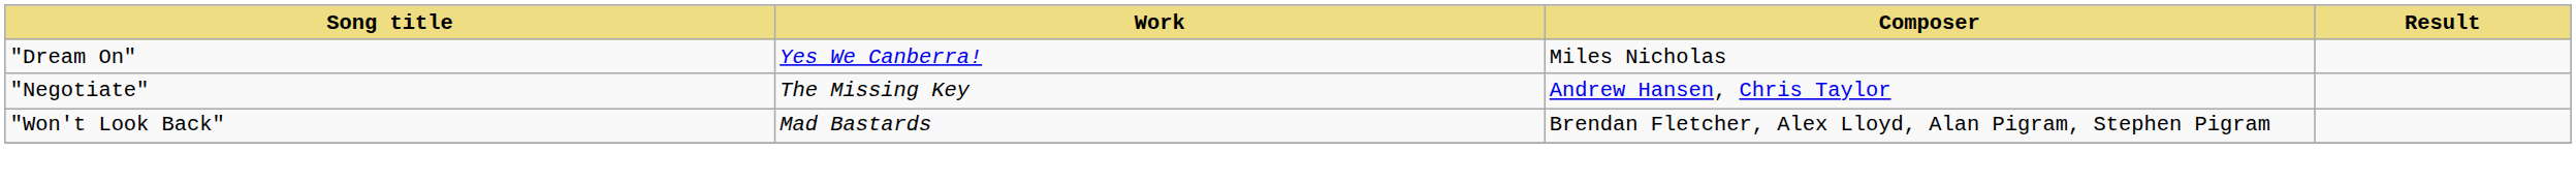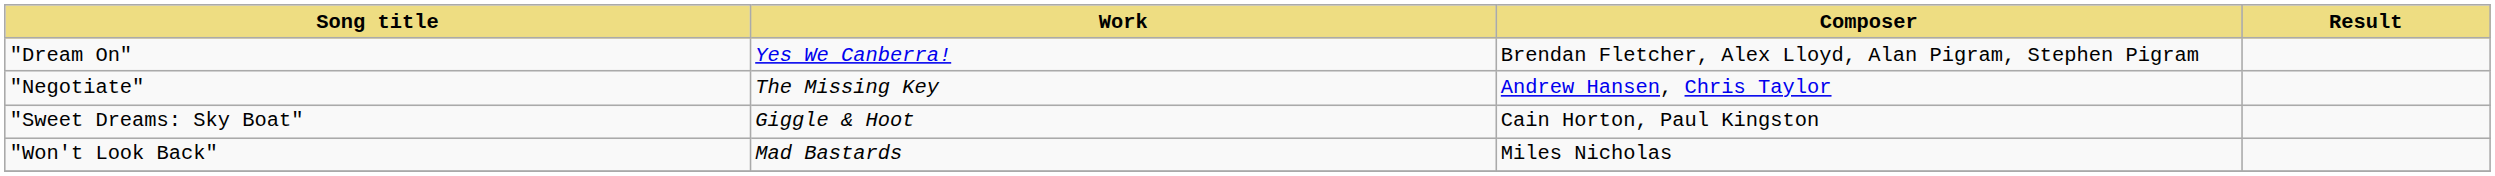 <table class="wikitable" width=100%>
 <tr>
 <th style="width:30%;background:#EEDD82;">Song title</th>
 <th style="width:30%;background:#EEDD82;">Work</th>
 <th style="width:30%;background:#EEDD82;">Composer</th>
 <th style="width:10%;background:#EEDD82;">Result<br></th>
 </tr>
 <tr>
 <td>"Dream On"</td>
 <td><em><a href='#'>Yes We Canberra!</a></em></td>
-<td>Miles Nicholas</td>
+<td>Brendan Fletcher, Alex Lloyd, Alan Pigram, Stephen Pigram</td>
 <td></td>
 </tr>
 <tr>
 <td>"Negotiate"</td>
 <td><em>The Missing Key</em></td>
 <td><a href='#'>Andrew Hansen</a>, <a href='#'>Chris Taylor</a></td>
 <td></td>
 </tr>
 <tr>
+<td>"Sweet Dreams: Sky Boat"</td>
+<td><em>Giggle & Hoot</em></td>
+<td>Cain Horton, Paul Kingston</td>
+<td></td>
+</tr>
+<tr>
 <td>"Won't Look Back"</td>
 <td><em>Mad Bastards</em></td>
-<td>Brendan Fletcher, Alex Lloyd, Alan Pigram, Stephen Pigram</td>
+<td>Miles Nicholas</td>
 <td></td>
 </tr>
 <tr>
 </tr>
 </table>
